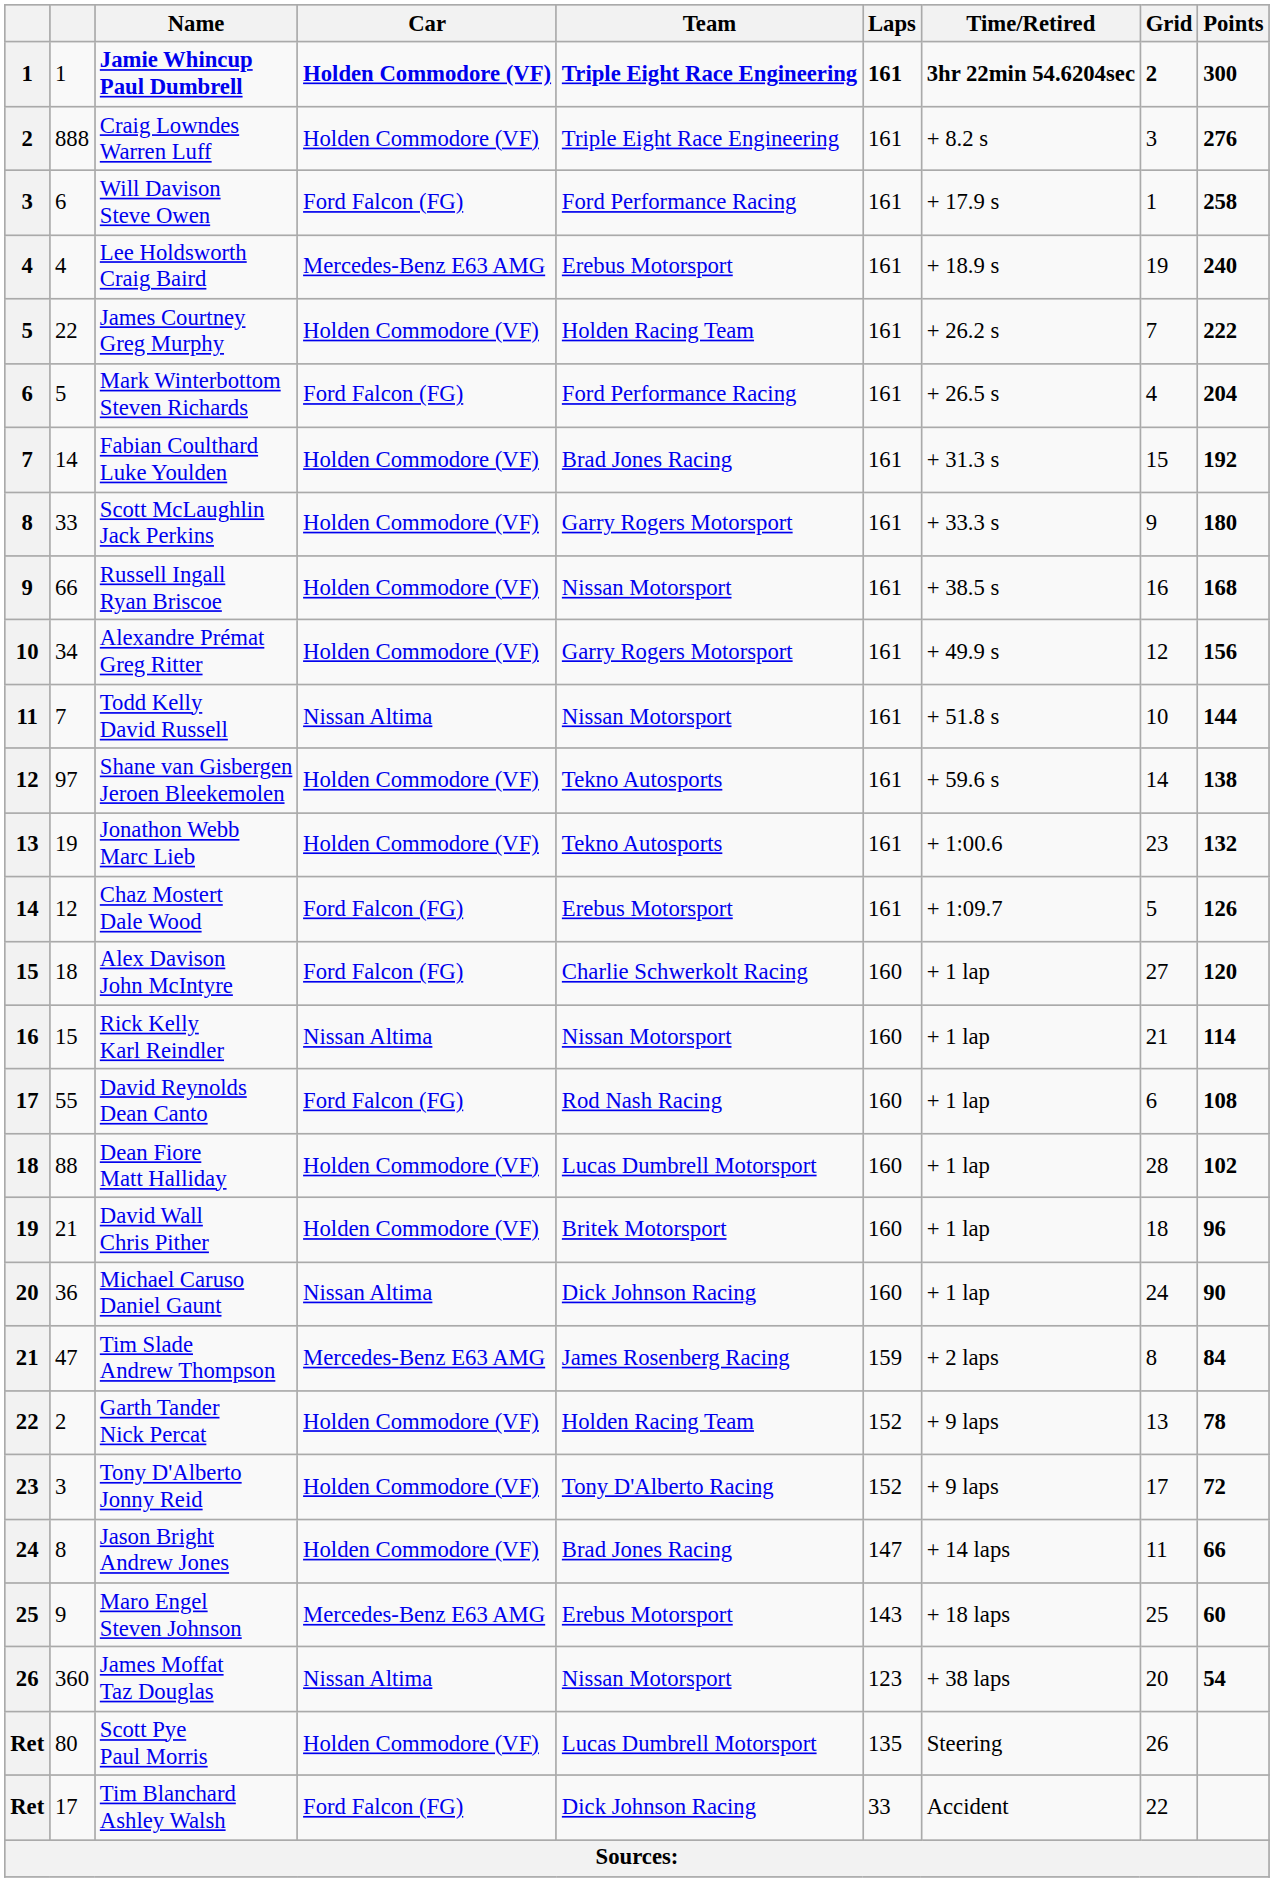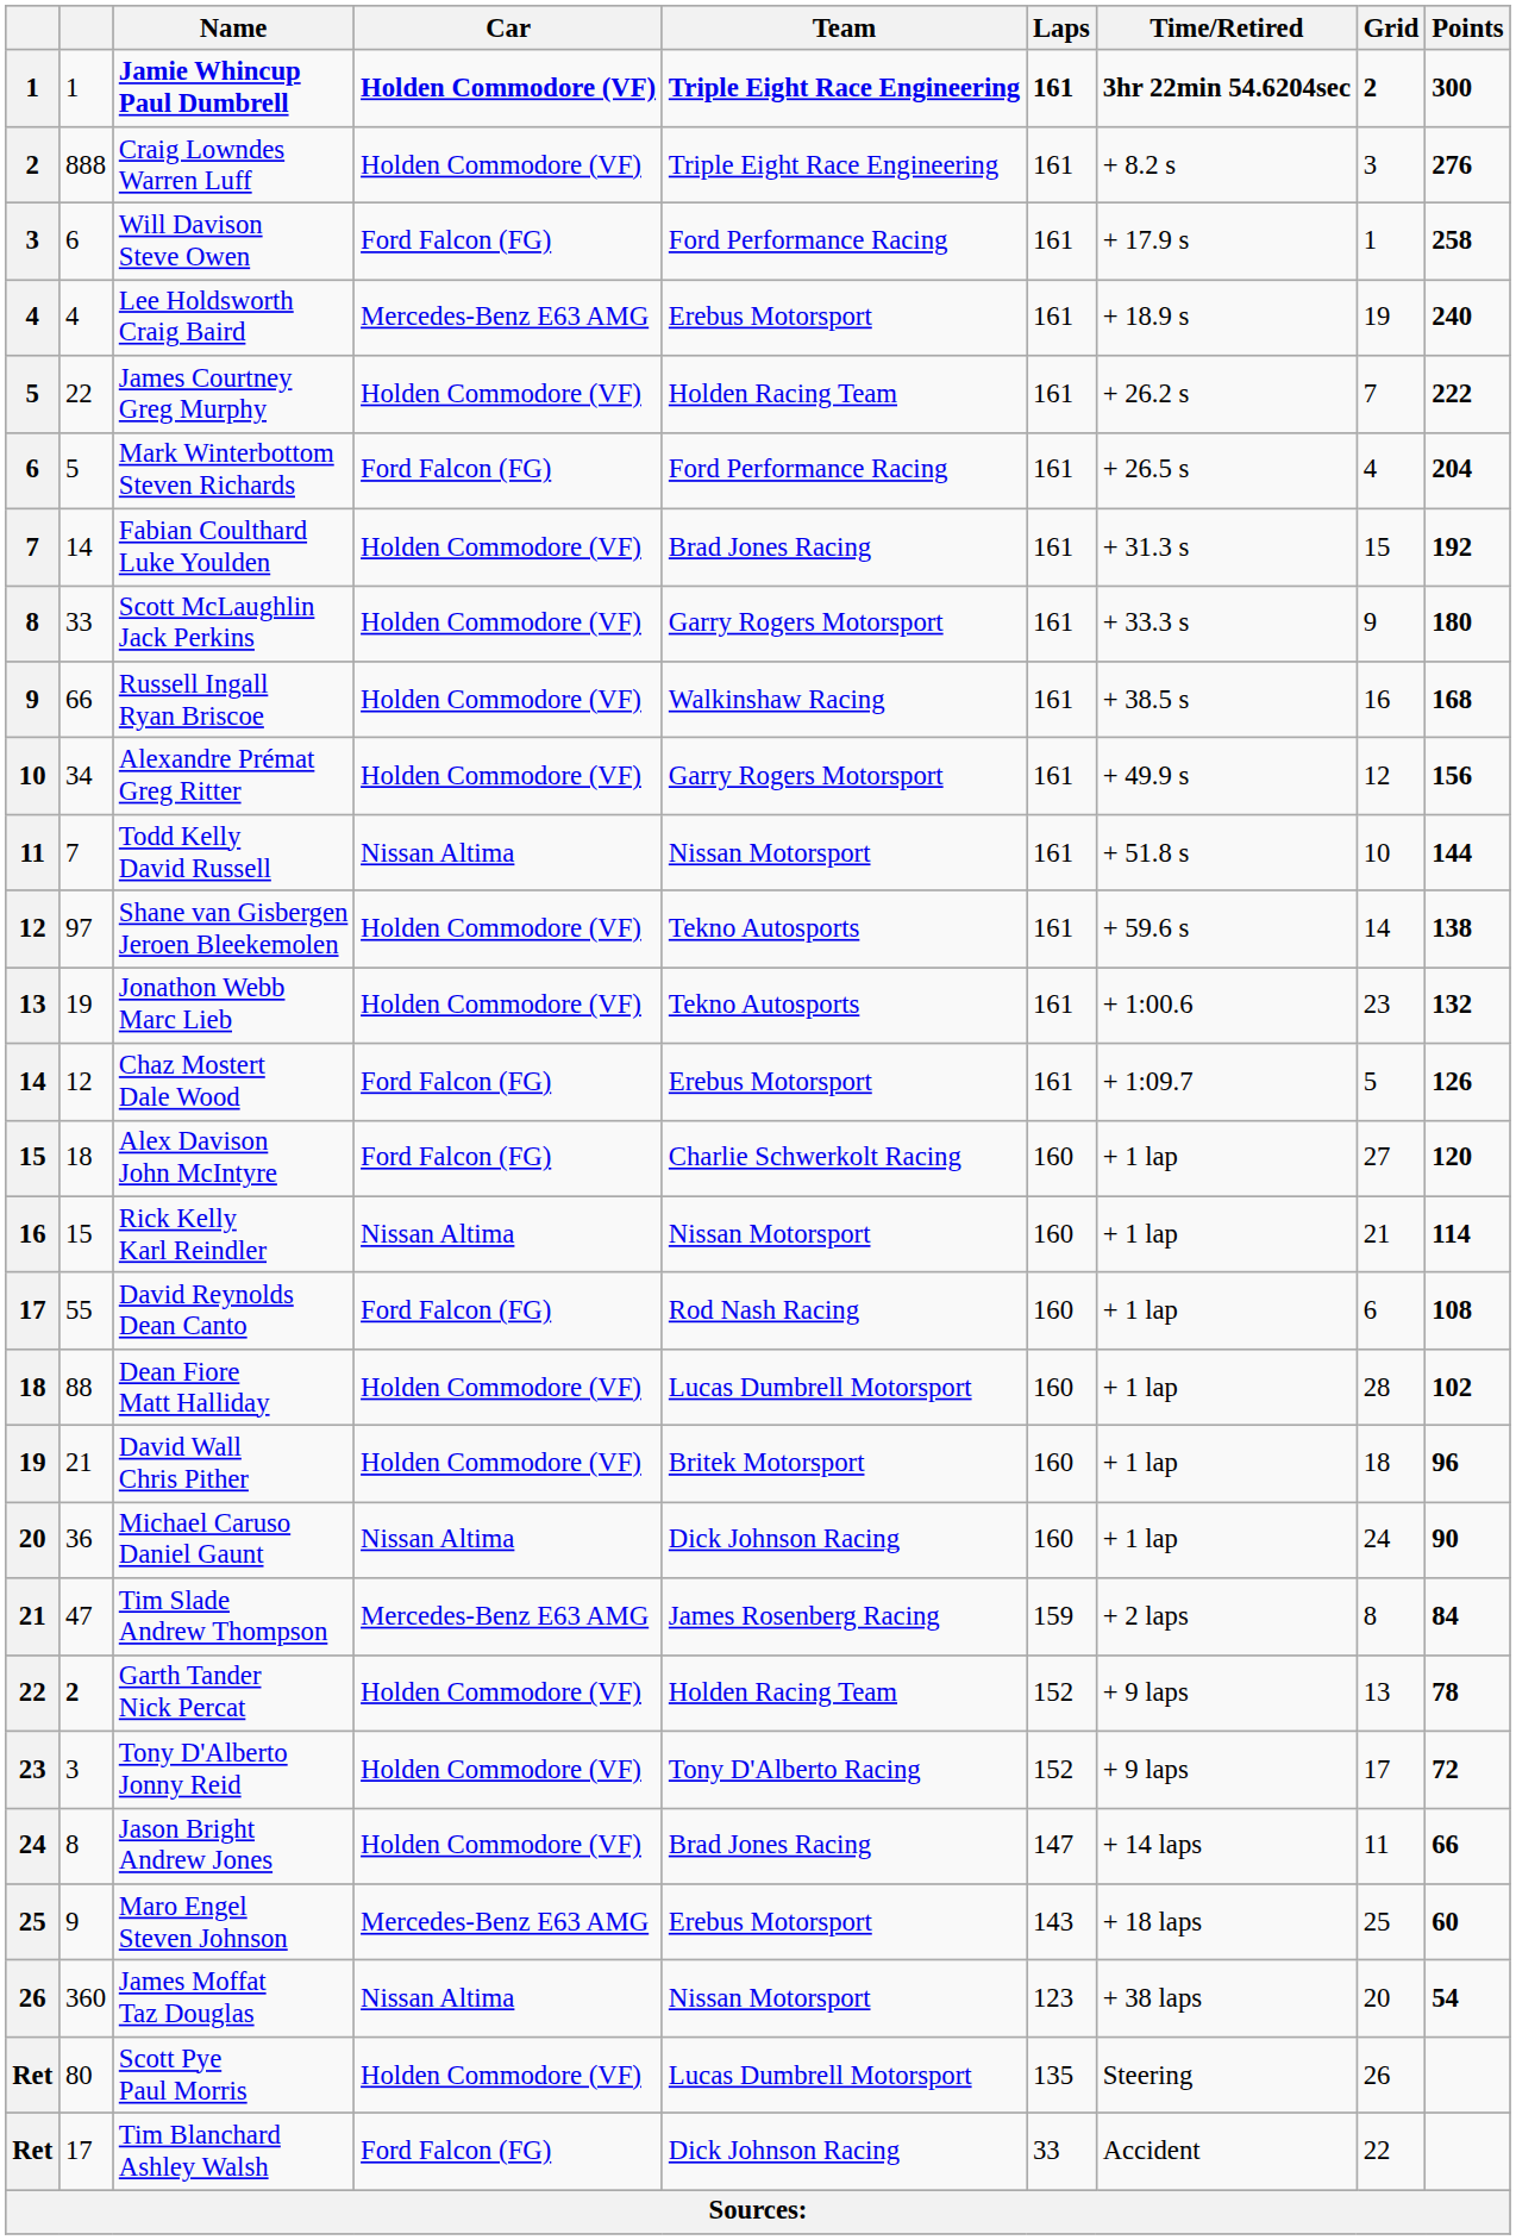 <table class="wikitable" style="font-size: 85%;">
 <tr>
 <th></th>
 <th></th>
 <th>Name</th>
 <th>Car</th>
 <th>Team</th>
 <th>Laps</th>
 <th>Time/Retired</th>
 <th>Grid</th>
 <th>Points</th>
 </tr>
 <tr>
 <th>1</th>
 <td>1</td>
 <td> <strong><a href='#'>Jamie Whincup</a></strong><br>  <strong><a href='#'>Paul Dumbrell</a></strong></td>
 <td><strong><a href='#'>Holden Commodore (VF)</a></strong></td>
 <td><strong><a href='#'>Triple Eight Race Engineering</a></strong></td>
 <td><strong>161</strong></td>
 <td><strong>3hr 22min 54.6204sec</strong></td>
 <td><strong>2</strong></td>
 <td><strong>300</strong></td>
 </tr>
 <tr>
 <th>2</th>
 <td>888</td>
 <td> <a href='#'>Craig Lowndes</a><br>  <a href='#'>Warren Luff</a></td>
 <td><a href='#'>Holden Commodore (VF)</a></td>
 <td><a href='#'>Triple Eight Race Engineering</a></td>
 <td>161</td>
 <td>+ 8.2 s</td>
 <td>3</td>
 <td><strong>276</strong></td>
 </tr>
 <tr>
 <th>3</th>
 <td>6</td>
 <td> <a href='#'>Will Davison</a><br>  <a href='#'>Steve Owen</a></td>
 <td><a href='#'>Ford Falcon (FG)</a></td>
 <td><a href='#'>Ford Performance Racing</a></td>
 <td>161</td>
 <td>+ 17.9 s</td>
 <td>1</td>
 <td><strong>258</strong></td>
 </tr>
 <tr>
 <th>4</th>
 <td>4</td>
 <td> <a href='#'>Lee Holdsworth</a><br>  <a href='#'>Craig Baird</a></td>
 <td><a href='#'>Mercedes-Benz E63 AMG</a></td>
 <td><a href='#'>Erebus Motorsport</a></td>
 <td>161</td>
 <td>+ 18.9 s</td>
 <td>19</td>
 <td><strong>240</strong></td>
 </tr>
 <tr>
 <th>5</th>
 <td>22</td>
 <td> <a href='#'>James Courtney</a><br>  <a href='#'>Greg Murphy</a></td>
 <td><a href='#'>Holden Commodore (VF)</a></td>
 <td><a href='#'>Holden Racing Team</a></td>
 <td>161</td>
 <td>+ 26.2 s</td>
 <td>7</td>
 <td><strong>222</strong></td>
 </tr>
 <tr>
 <th>6</th>
 <td>5</td>
 <td> <a href='#'>Mark Winterbottom</a><br>  <a href='#'>Steven Richards</a></td>
 <td><a href='#'>Ford Falcon (FG)</a></td>
 <td><a href='#'>Ford Performance Racing</a></td>
 <td>161</td>
 <td>+ 26.5 s</td>
 <td>4</td>
 <td><strong>204</strong></td>
 </tr>
 <tr>
 <th>7</th>
 <td>14</td>
 <td> <a href='#'>Fabian Coulthard</a><br>  <a href='#'>Luke Youlden</a></td>
 <td><a href='#'>Holden Commodore (VF)</a></td>
 <td><a href='#'>Brad Jones Racing</a></td>
 <td>161</td>
 <td>+ 31.3 s</td>
 <td>15</td>
 <td><strong>192</strong></td>
 </tr>
 <tr>
 <th>8</th>
 <td>33</td>
 <td> <a href='#'>Scott McLaughlin</a><br>  <a href='#'>Jack Perkins</a></td>
 <td><a href='#'>Holden Commodore (VF)</a></td>
 <td><a href='#'>Garry Rogers Motorsport</a></td>
 <td>161</td>
 <td>+ 33.3 s</td>
 <td>9</td>
 <td><strong>180</strong></td>
 </tr>
 <tr>
 <th>9</th>
 <td>66</td>
 <td> <a href='#'>Russell Ingall</a><br>  <a href='#'>Ryan Briscoe</a></td>
 <td><a href='#'>Holden Commodore (VF)</a></td>
-<td><a href='#'>Nissan Motorsport</a></td>
+<td><a href='#'>Walkinshaw Racing</a></td>
 <td>161</td>
 <td>+ 38.5 s</td>
 <td>16</td>
 <td><strong>168</strong></td>
 </tr>
 <tr>
 <th>10</th>
 <td>34</td>
 <td> <a href='#'>Alexandre Prémat</a><br>  <a href='#'>Greg Ritter</a></td>
 <td><a href='#'>Holden Commodore (VF)</a></td>
 <td><a href='#'>Garry Rogers Motorsport</a></td>
 <td>161</td>
 <td>+ 49.9 s</td>
 <td>12</td>
 <td><strong>156</strong></td>
 </tr>
 <tr>
 <th>11</th>
 <td>7</td>
 <td> <a href='#'>Todd Kelly</a><br>  <a href='#'>David Russell</a></td>
 <td><a href='#'>Nissan Altima</a></td>
 <td><a href='#'>Nissan Motorsport</a></td>
 <td>161</td>
 <td>+ 51.8 s</td>
 <td>10</td>
 <td><strong>144</strong></td>
 </tr>
 <tr>
 <th>12</th>
 <td>97</td>
 <td> <a href='#'>Shane van Gisbergen</a><br>  <a href='#'>Jeroen Bleekemolen</a></td>
 <td><a href='#'>Holden Commodore (VF)</a></td>
 <td><a href='#'>Tekno Autosports</a></td>
 <td>161</td>
 <td>+ 59.6 s</td>
 <td>14</td>
 <td><strong>138</strong></td>
 </tr>
 <tr>
 <th>13</th>
 <td>19</td>
 <td> <a href='#'>Jonathon Webb</a><br>  <a href='#'>Marc Lieb</a></td>
 <td><a href='#'>Holden Commodore (VF)</a></td>
 <td><a href='#'>Tekno Autosports</a></td>
 <td>161</td>
 <td>+ 1:00.6</td>
 <td>23</td>
 <td><strong>132</strong></td>
 </tr>
 <tr>
 <th>14</th>
 <td>12</td>
 <td> <a href='#'>Chaz Mostert</a><br>  <a href='#'>Dale Wood</a></td>
 <td><a href='#'>Ford Falcon (FG)</a></td>
 <td><a href='#'>Erebus Motorsport</a></td>
 <td>161</td>
 <td>+ 1:09.7</td>
 <td>5</td>
 <td><strong>126</strong></td>
 </tr>
 <tr>
 <th>15</th>
 <td>18</td>
 <td> <a href='#'>Alex Davison</a><br> <a href='#'>John McIntyre</a></td>
 <td><a href='#'>Ford Falcon (FG)</a></td>
 <td><a href='#'>Charlie Schwerkolt Racing</a></td>
 <td>160</td>
 <td>+ 1 lap</td>
 <td>27</td>
 <td><strong>120</strong></td>
 </tr>
 <tr>
 <th>16</th>
 <td>15</td>
 <td> <a href='#'>Rick Kelly</a><br>  <a href='#'>Karl Reindler</a></td>
 <td><a href='#'>Nissan Altima</a></td>
 <td><a href='#'>Nissan Motorsport</a></td>
 <td>160</td>
 <td>+ 1 lap</td>
 <td>21</td>
 <td><strong>114</strong></td>
 </tr>
 <tr>
 <th>17</th>
 <td>55</td>
 <td> <a href='#'>David Reynolds</a><br>  <a href='#'>Dean Canto</a></td>
 <td><a href='#'>Ford Falcon (FG)</a></td>
 <td><a href='#'>Rod Nash Racing</a></td>
 <td>160</td>
 <td>+ 1 lap</td>
 <td>6</td>
 <td><strong>108</strong></td>
 </tr>
 <tr>
 <th>18</th>
 <td>88</td>
 <td> <a href='#'>Dean Fiore</a><br>  <a href='#'>Matt Halliday</a></td>
 <td><a href='#'>Holden Commodore (VF)</a></td>
 <td><a href='#'>Lucas Dumbrell Motorsport</a></td>
 <td>160</td>
 <td>+ 1 lap</td>
 <td>28</td>
 <td><strong>102</strong></td>
 </tr>
 <tr>
 <th>19</th>
 <td>21</td>
 <td> <a href='#'>David Wall</a><br>  <a href='#'>Chris Pither</a></td>
 <td><a href='#'>Holden Commodore (VF)</a></td>
 <td><a href='#'>Britek Motorsport</a></td>
 <td>160</td>
 <td>+ 1 lap</td>
 <td>18</td>
 <td><strong>96</strong></td>
 </tr>
 <tr>
 <th>20</th>
 <td>36</td>
 <td> <a href='#'>Michael Caruso</a><br>  <a href='#'>Daniel Gaunt</a></td>
 <td><a href='#'>Nissan Altima</a></td>
 <td><a href='#'>Dick Johnson Racing</a></td>
 <td>160</td>
 <td>+ 1 lap</td>
 <td>24</td>
 <td><strong>90</strong></td>
 </tr>
 <tr>
 <th>21</th>
 <td>47</td>
 <td> <a href='#'>Tim Slade</a><br>  <a href='#'>Andrew Thompson</a></td>
 <td><a href='#'>Mercedes-Benz E63 AMG</a></td>
 <td><a href='#'>James Rosenberg Racing</a></td>
 <td>159</td>
 <td>+ 2 laps</td>
 <td>8</td>
 <td><strong>84</strong></td>
 </tr>
 <tr>
 <th>22</th>
-<td>2</td>
+<td><strong>2</strong></td>
 <td> <a href='#'>Garth Tander</a><br>  <a href='#'>Nick Percat</a></td>
 <td><a href='#'>Holden Commodore (VF)</a></td>
 <td><a href='#'>Holden Racing Team</a></td>
 <td>152</td>
 <td>+ 9 laps</td>
 <td>13</td>
 <td><strong>78</strong></td>
 </tr>
 <tr>
 <th>23</th>
 <td>3</td>
 <td> <a href='#'>Tony D'Alberto</a><br>  <a href='#'>Jonny Reid</a></td>
 <td><a href='#'>Holden Commodore (VF)</a></td>
 <td><a href='#'>Tony D'Alberto Racing</a></td>
 <td>152</td>
 <td>+ 9 laps</td>
 <td>17</td>
 <td><strong>72</strong></td>
 </tr>
 <tr>
 <th>24</th>
 <td>8</td>
 <td> <a href='#'>Jason Bright</a><br>  <a href='#'>Andrew Jones</a></td>
 <td><a href='#'>Holden Commodore (VF)</a></td>
 <td><a href='#'>Brad Jones Racing</a></td>
 <td>147</td>
 <td>+ 14 laps</td>
 <td>11</td>
 <td><strong>66</strong></td>
 </tr>
 <tr>
 <th>25</th>
 <td>9</td>
 <td> <a href='#'>Maro Engel</a><br>  <a href='#'>Steven Johnson</a></td>
 <td><a href='#'>Mercedes-Benz E63 AMG</a></td>
 <td><a href='#'>Erebus Motorsport</a></td>
 <td>143</td>
 <td>+ 18 laps</td>
 <td>25</td>
 <td><strong>60</strong></td>
 </tr>
 <tr>
 <th>26</th>
 <td>360</td>
 <td> <a href='#'>James Moffat</a><br>  <a href='#'>Taz Douglas</a></td>
 <td><a href='#'>Nissan Altima</a></td>
 <td><a href='#'>Nissan Motorsport</a></td>
 <td>123</td>
 <td>+ 38 laps</td>
 <td>20</td>
 <td><strong>54</strong></td>
 </tr>
 <tr>
 <th>Ret</th>
 <td>80</td>
 <td> <a href='#'>Scott Pye</a><br>  <a href='#'>Paul Morris</a></td>
 <td><a href='#'>Holden Commodore (VF)</a></td>
 <td><a href='#'>Lucas Dumbrell Motorsport</a></td>
 <td>135</td>
 <td>Steering</td>
 <td>26</td>
 <td></td>
 </tr>
 <tr>
 <th>Ret</th>
 <td>17</td>
 <td> <a href='#'>Tim Blanchard</a><br>  <a href='#'>Ashley Walsh</a></td>
 <td><a href='#'>Ford Falcon (FG)</a></td>
 <td><a href='#'>Dick Johnson Racing</a></td>
 <td>33</td>
 <td>Accident</td>
 <td>22</td>
 <td></td>
 </tr>
 <tr>
 <th colspan=9>Sources:</th>
 </tr>
 </table>
